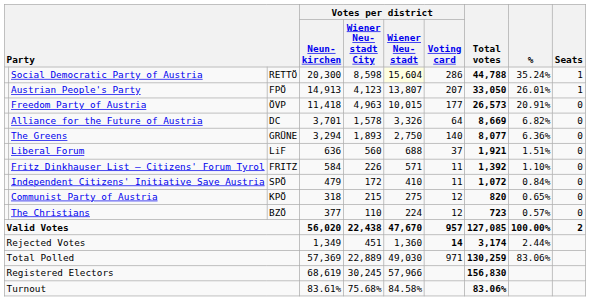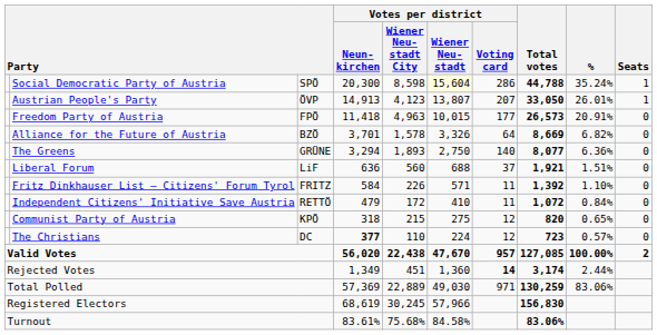 <table class="wikitable" border="1" style="text-align:right;">
 <tr>
 <th style="text-align:left;" valign=bottom rowspan=2 colspan=3>Party</th>
 <th colspan=4>Votes per district</th>
 <th align=center valign=bottom rowspan=2 width="50">Total<br>votes</th>
 <th align=center valign=bottom rowspan=2 width="50">%</th>
 <th align=center valign=bottom rowspan=2>Seats</th>
 </tr>
 <tr>
 <th align=center valign=bottom width="50"><a href='#'>Neun-<br>kirchen</a></th>
 <th align=center valign=bottom width="50"><a href='#'>Wiener<br>Neu-<br>stadt<br>City</a></th>
 <th align=center valign=bottom width="50"><a href='#'>Wiener<br>Neu-<br>stadt</a></th>
 <th align=center valign=bottom width="50"><a href='#'>Voting<br>card</a></th>
 </tr>
 <tr>
 <td></td>
 <td align=left style="white-space: nowrap;"><a href='#'>Social Democratic Party of Austria</a></td>
-<td align=left>RETTÖ</td>
+<td align=left>SPÖ</td>
 <td>20,300</td>
 <td>8,598</td>
 <td style="background: lightyellow;">15,604</td>
 <td>286</td>
 <td><strong>44,788</strong></td>
 <td>35.24%</td>
 <td>1</td>
 </tr>
 <tr>
 <td></td>
 <td align=left><a href='#'>Austrian People's Party</a></td>
-<td align=left>FPÖ</td>
+<td align=left>ÖVP</td>
 <td>14,913</td>
 <td>4,123</td>
 <td>13,807</td>
 <td>207</td>
 <td><strong>33,050</strong></td>
 <td>26.01%</td>
 <td>1</td>
 </tr>
 <tr>
 <td></td>
 <td align=left><a href='#'>Freedom Party of Austria</a></td>
-<td align=left>ÖVP</td>
+<td align=left>FPÖ</td>
 <td>11,418</td>
 <td>4,963</td>
 <td>10,015</td>
 <td>177</td>
 <td><strong>26,573</strong></td>
 <td>20.91%</td>
 <td>0</td>
 </tr>
 <tr>
 <td></td>
 <td align=left><a href='#'>Alliance for the Future of Austria</a></td>
-<td align=left>DC</td>
+<td align=left>BZÖ</td>
 <td>3,701</td>
 <td>1,578</td>
 <td>3,326</td>
 <td>64</td>
 <td><strong>8,669</strong></td>
 <td>6.82%</td>
 <td>0</td>
 </tr>
 <tr>
 <td></td>
 <td align=left><a href='#'>The Greens</a></td>
 <td align=left>GRÜNE</td>
 <td>3,294</td>
 <td>1,893</td>
 <td>2,750</td>
 <td>140</td>
 <td><strong>8,077</strong></td>
 <td>6.36%</td>
 <td>0</td>
 </tr>
 <tr>
 <td></td>
 <td align=left><a href='#'>Liberal Forum</a></td>
 <td align=left>LiF</td>
 <td>636</td>
 <td>560</td>
 <td>688</td>
 <td>37</td>
 <td><strong>1,921</strong></td>
 <td>1.51%</td>
 <td>0</td>
 </tr>
 <tr>
 <td></td>
 <td align=left><a href='#'>Fritz Dinkhauser List – Citizens' Forum Tyrol </a></td>
 <td align=left>FRITZ</td>
 <td>584</td>
 <td>226</td>
 <td>571</td>
 <td>11</td>
 <td><strong>1,392</strong></td>
 <td>1.10%</td>
 <td>0</td>
 </tr>
 <tr>
 <td></td>
 <td align=left><a href='#'>Independent Citizens' Initiative Save Austria</a></td>
-<td align=left>SPÖ</td>
+<td align=left>RETTÖ</td>
 <td>479</td>
 <td>172</td>
 <td>410</td>
 <td>11</td>
 <td><strong>1,072</strong></td>
 <td>0.84%</td>
 <td>0</td>
 </tr>
 <tr>
 <td></td>
 <td align=left><a href='#'>Communist Party of Austria</a></td>
 <td align=left>KPÖ</td>
 <td>318</td>
 <td>215</td>
 <td>275</td>
 <td>12</td>
 <td><strong>820</strong></td>
 <td>0.65%</td>
 <td>0</td>
 </tr>
 <tr>
 <td></td>
 <td align=left><a href='#'>The Christians</a></td>
-<td align=left>BZÖ</td>
-<td>377</td>
+<td align=left>DC</td>
+<td><strong>377</strong></td>
 <td>110</td>
 <td>224</td>
 <td>12</td>
 <td><strong>723</strong></td>
 <td>0.57%</td>
 <td>0</td>
 </tr>
 <tr style="font-weight:bold">
 <td align=left colspan=3>Valid Votes</td>
 <td>56,020</td>
 <td>22,438</td>
 <td>47,670</td>
 <td>957</td>
 <td>127,085</td>
 <td>100.00%</td>
 <td>2</td>
 </tr>
 <tr>
 <td align=left colspan=3>Rejected Votes</td>
 <td>1,349</td>
 <td>451</td>
 <td>1,360</td>
 <td><strong>14</strong></td>
 <td><strong>3,174</strong></td>
 <td>2.44%</td>
 <td></td>
 </tr>
 <tr>
 <td align=left colspan=3>Total Polled</td>
 <td>57,369</td>
 <td>22,889</td>
 <td>49,030</td>
 <td>971</td>
 <td><strong>130,259</strong></td>
 <td>83.06%</td>
 <td></td>
 </tr>
 <tr>
 <td align=left colspan=3>Registered Electors</td>
 <td>68,619</td>
 <td>30,245</td>
 <td>57,966</td>
 <td></td>
 <td><strong>156,830</strong></td>
 <td></td>
 <td></td>
 </tr>
 <tr>
 <td align=left colspan=3>Turnout</td>
 <td>83.61%</td>
 <td>75.68%</td>
 <td>84.58%</td>
 <td></td>
 <td><strong>83.06%</strong></td>
 <td></td>
 <td></td>
 </tr>
 </table>
